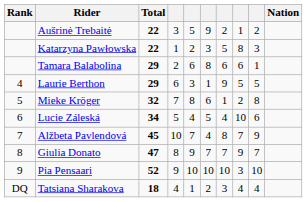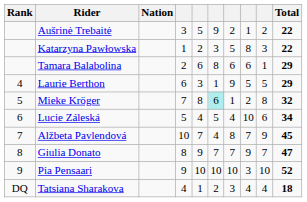 <table class="wikitable sortable" style="text-align:center">
 <tr>
 <th>Rank</th>
 <th>Rider</th>
-<th>Total</th>
+<th>Nation</th>
 <th></th>
 <th></th>
 <th></th>
 <th></th>
 <th></th>
 <th></th>
-<th>Nation</th>
+<th>Total</th>
 </tr>
 <tr>
 <td></td>
 <td align=left><a href='#'>Aušrinė Trebaitė</a></td>
-<td><strong>22</strong></td>
+<td align=left></td>
 <td>3</td>
 <td>5</td>
 <td>9</td>
 <td>2</td>
 <td>1</td>
 <td>2</td>
-<td align=left></td>
+<td><strong>22</strong></td>
 </tr>
 <tr>
 <td></td>
 <td align=left><a href='#'>Katarzyna Pawłowska</a></td>
-<td><strong>22</strong></td>
+<td align=left></td>
 <td>1</td>
 <td>2</td>
 <td>3</td>
 <td>5</td>
 <td>8</td>
 <td>3</td>
-<td align=left></td>
+<td><strong>22</strong></td>
 </tr>
 <tr>
 <td></td>
 <td align=left><a href='#'>Tamara Balabolina</a></td>
-<td><strong>29</strong></td>
+<td align=left></td>
 <td>2</td>
 <td>6</td>
 <td>8</td>
 <td>6</td>
 <td>6</td>
 <td>1</td>
-<td align=left></td>
+<td><strong>29</strong></td>
 </tr>
 <tr>
 <td>4</td>
 <td align=left><a href='#'>Laurie Berthon</a></td>
-<td><strong>29</strong></td>
+<td align=left></td>
 <td>6</td>
 <td>3</td>
 <td>1</td>
 <td>9</td>
 <td>5</td>
 <td>5</td>
-<td align=left></td>
+<td><strong>29</strong></td>
 </tr>
 <tr>
 <td>5</td>
 <td align=left><a href='#'>Mieke Kröger</a></td>
-<td><strong>32</strong></td>
+<td align=left></td>
 <td>7</td>
 <td>8</td>
-<td>6</td>
+<td style="background: paleturquoise;">6</td>
 <td>1</td>
 <td>2</td>
 <td>8</td>
-<td align=left></td>
+<td><strong>32</strong></td>
 </tr>
 <tr>
 <td>6</td>
 <td align=left><a href='#'>Lucie Záleská</a></td>
-<td><strong>34</strong></td>
+<td align=left></td>
 <td>5</td>
 <td>4</td>
 <td>5</td>
 <td>4</td>
 <td>10</td>
 <td>6</td>
-<td align=left></td>
+<td><strong>34</strong></td>
 </tr>
 <tr>
 <td>7</td>
 <td align=left><a href='#'>Alžbeta Pavlendová</a></td>
-<td><strong>45</strong></td>
+<td align=left></td>
 <td>10</td>
 <td>7</td>
 <td>4</td>
 <td>8</td>
 <td>7</td>
 <td>9</td>
-<td align=left></td>
+<td><strong>45</strong></td>
 </tr>
 <tr>
 <td>8</td>
 <td align=left><a href='#'>Giulia Donato</a></td>
-<td><strong>47</strong></td>
+<td align=left></td>
 <td>8</td>
 <td>9</td>
 <td>7</td>
 <td>7</td>
 <td>9</td>
 <td>7</td>
-<td align=left></td>
+<td><strong>47</strong></td>
 </tr>
 <tr>
 <td>9</td>
 <td align=left><a href='#'>Pia Pensaari</a></td>
-<td><strong>52</strong></td>
+<td align=left></td>
 <td>9</td>
 <td>10</td>
 <td>10</td>
 <td>10</td>
 <td>3</td>
 <td>10</td>
-<td align=left></td>
+<td><strong>52</strong></td>
 </tr>
 <tr>
 <td>DQ</td>
 <td align=left><a href='#'>Tatsiana Sharakova</a></td>
-<td><strong>18</strong></td>
+<td align=left></td>
 <td>4</td>
 <td>1</td>
 <td>2</td>
 <td>3</td>
 <td>4</td>
 <td>4</td>
-<td align=left></td>
+<td><strong>18</strong></td>
 </tr>
 </table>
